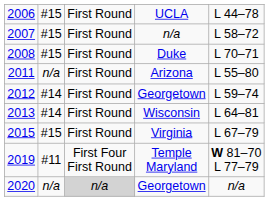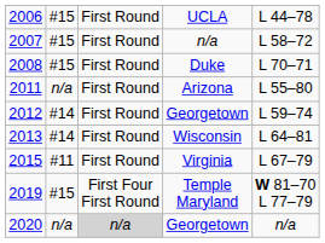 <table class="wikitable">
 <tr align="center">
 <td><a href='#'>2006</a></td>
 <td>#15</td>
 <td>First Round</td>
 <td><a href='#'>UCLA</a></td>
 <td>L 44–78</td>
 </tr>
 <tr align="center">
 <td><a href='#'>2007</a></td>
 <td>#15</td>
 <td>First Round</td>
 <td><em>n/a</em></td>
 <td>L 58–72</td>
 </tr>
 <tr align="center">
 <td><a href='#'>2008</a></td>
 <td>#15</td>
 <td>First Round</td>
 <td><a href='#'>Duke</a></td>
 <td>L 70–71</td>
 </tr>
 <tr align="center">
 <td><a href='#'>2011</a></td>
 <td><em>n/a</em></td>
 <td>First Round</td>
 <td><a href='#'>Arizona</a></td>
 <td>L 55–80</td>
 </tr>
 <tr align="center">
 <td><a href='#'>2012</a></td>
 <td>#14</td>
 <td>First Round</td>
 <td><a href='#'>Georgetown</a></td>
 <td>L 59–74</td>
 </tr>
 <tr align="center">
 <td><a href='#'>2013</a></td>
 <td>#14</td>
 <td>First Round</td>
 <td><a href='#'>Wisconsin</a></td>
 <td>L 64–81</td>
 </tr>
 <tr align="center">
 <td><a href='#'>2015</a></td>
-<td>#15</td>
+<td>#11</td>
 <td>First Round</td>
 <td><a href='#'>Virginia</a></td>
 <td>L 67–79</td>
 </tr>
 <tr align="center">
 <td><a href='#'>2019</a></td>
-<td>#11</td>
+<td>#15</td>
 <td>First Four<br>First Round</td>
 <td><a href='#'>Temple</a><br><a href='#'>Maryland</a></td>
 <td><strong>W</strong> 81–70<br> L 77–79</td>
 </tr>
 <tr align="center">
 <td><a href='#'>2020</a></td>
 <td><em>n/a</em></td>
 <td style="background: lightgrey;"><em>n/a</em></td>
 <td><a href='#'>Georgetown</a></td>
 <td><em>n/a</em></td>
 </tr>
 </table>
